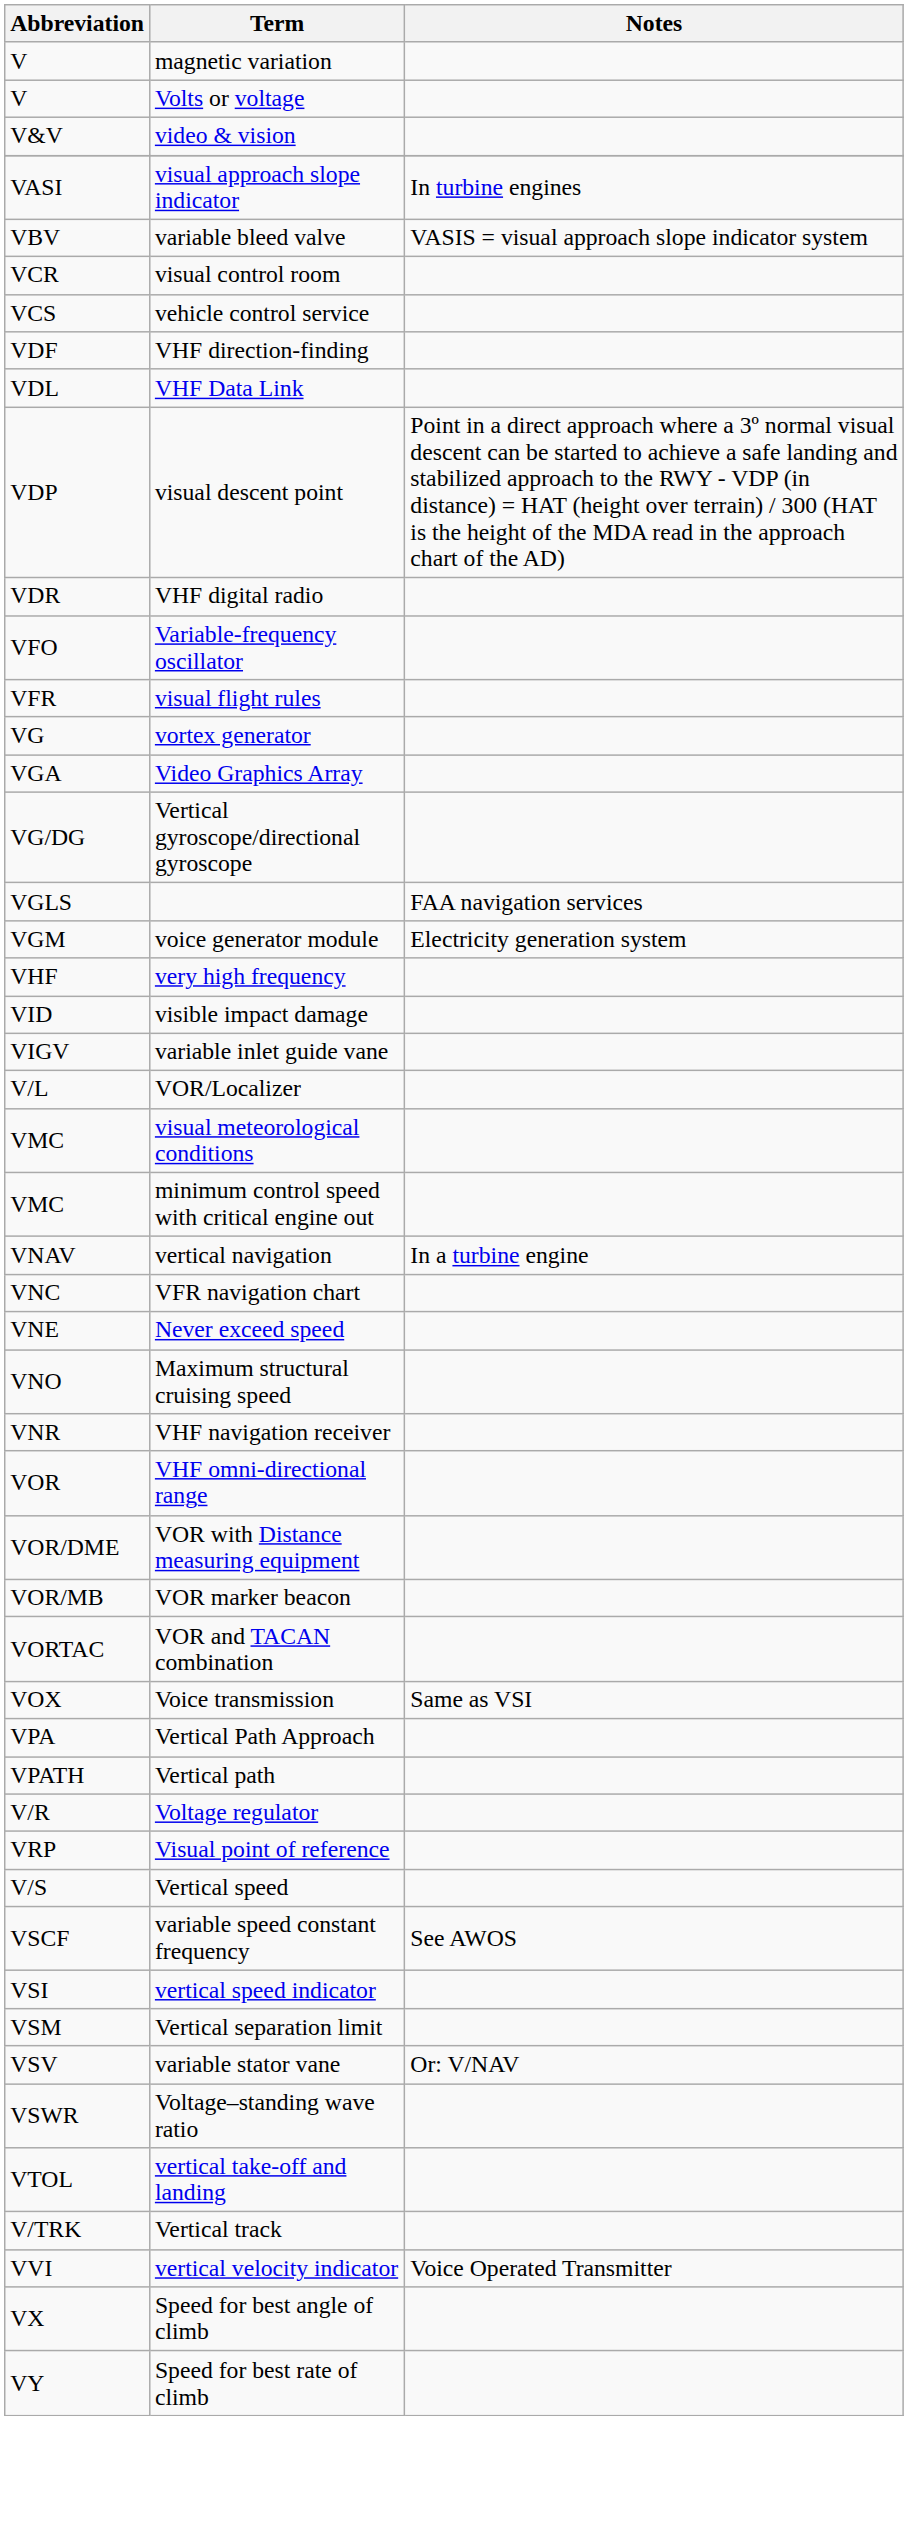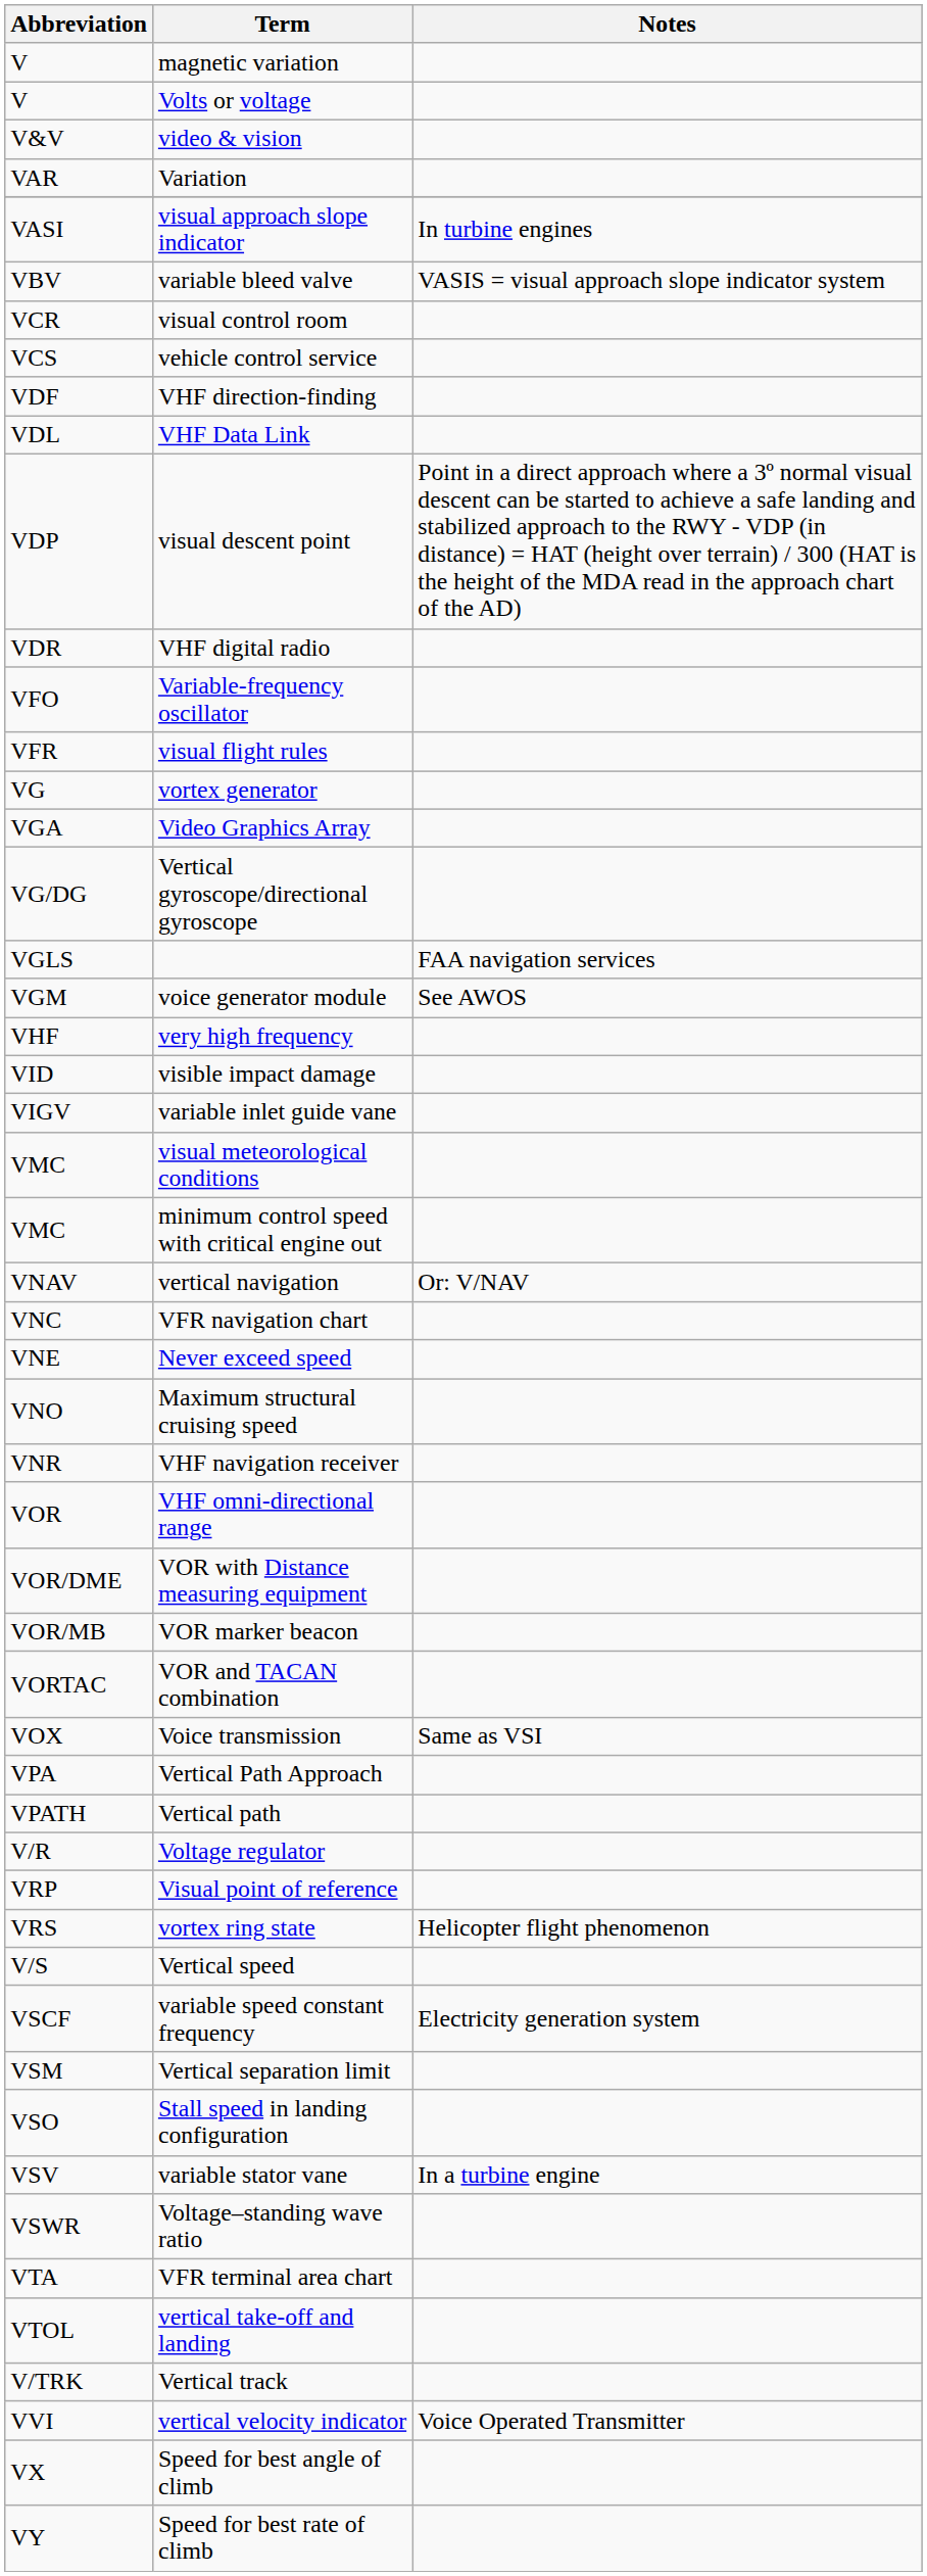 <table class="wikitable">
 <tr>
 <th>Abbreviation</th>
 <th>Term</th>
 <th>Notes</th>
 </tr>
 <tr>
 <td>V</td>
 <td>magnetic variation</td>
 <td></td>
 </tr>
 <tr>
 <td>V</td>
 <td><a href='#'>Volts</a> or <a href='#'>voltage</a></td>
 <td></td>
 </tr>
 <tr>
 <td>V&V</td>
 <td><a href='#'>video & vision</a></td>
+<td></td>
+</tr>
+<tr>
+<td>VAR</td>
+<td>Variation</td>
 <td></td>
 </tr>
 <tr>
 </tr>
 <tr>
 <td>VASI</td>
 <td><a href='#'>visual approach slope indicator</a></td>
 <td>In <a href='#'>turbine</a> engines</td>
 </tr>
 <tr>
 <td>VBV</td>
 <td>variable bleed valve</td>
 <td>VASIS = visual approach slope indicator system</td>
 </tr>
 <tr>
 <td>VCR</td>
 <td>visual control room</td>
 <td></td>
 </tr>
 <tr>
 <td>VCS</td>
 <td>vehicle control service</td>
 <td></td>
 </tr>
 <tr>
 <td>VDF</td>
 <td>VHF direction-finding</td>
 <td></td>
 </tr>
 <tr>
 <td>VDL</td>
 <td><a href='#'>VHF Data Link</a></td>
 <td></td>
 </tr>
 <tr>
 <td>VDP</td>
 <td>visual descent point</td>
 <td>Point in a direct approach where a 3º normal visual descent can be started to achieve a safe landing and stabilized approach to the RWY - VDP (in distance) = HAT (height over terrain) / 300    (HAT is the height of the MDA read in the approach chart of the AD)</td>
 </tr>
 <tr>
 <td>VDR</td>
 <td>VHF digital radio</td>
 <td></td>
 </tr>
 <tr>
 <td>VFO</td>
 <td><a href='#'>Variable-frequency oscillator</a></td>
 <td></td>
 </tr>
 <tr>
 <td>VFR</td>
 <td><a href='#'>visual flight rules</a></td>
 <td></td>
 </tr>
 <tr>
 <td>VG</td>
 <td><a href='#'>vortex generator</a></td>
 <td></td>
 </tr>
 <tr>
 <td>VGA</td>
 <td><a href='#'>Video Graphics Array</a></td>
 <td></td>
 </tr>
 <tr>
 <td>VG/DG</td>
 <td>Vertical gyroscope/directional gyroscope</td>
 <td></td>
 </tr>
 <tr>
 <td>VGLS</td>
 <td></td>
 <td>FAA navigation services</td>
 </tr>
 <tr>
 <td>VGM</td>
 <td>voice generator module</td>
-<td>Electricity generation system</td>
+<td>See AWOS</td>
 </tr>
 <tr>
 <td>VHF</td>
 <td><a href='#'>very high frequency</a></td>
 <td></td>
 </tr>
 <tr>
 <td>VID</td>
 <td>visible impact damage</td>
 <td></td>
 </tr>
 <tr>
 <td>VIGV</td>
 <td>variable inlet guide vane</td>
 <td></td>
 </tr>
 <tr>
-<td>V/L</td>
-<td>VOR/Localizer</td>
-<td></td>
-</tr>
-<tr>
 <td>VMC</td>
 <td><a href='#'>visual meteorological conditions</a></td>
 <td></td>
 </tr>
 <tr>
 <td>VMC</td>
 <td>minimum control speed with critical engine out</td>
 <td></td>
 </tr>
 <tr>
 <td>VNAV</td>
 <td>vertical navigation</td>
-<td>In a <a href='#'>turbine</a> engine</td>
+<td>Or: V/NAV</td>
 </tr>
 <tr>
 <td>VNC</td>
 <td>VFR navigation chart</td>
 <td></td>
 </tr>
 <tr>
 <td>VNE</td>
 <td><a href='#'>Never exceed speed</a></td>
 <td></td>
 </tr>
 <tr>
 <td>VNO</td>
 <td>Maximum structural cruising speed</td>
 <td></td>
 </tr>
 <tr>
 <td>VNR</td>
 <td>VHF navigation receiver</td>
 <td></td>
 </tr>
 <tr>
 <td>VOR</td>
 <td><a href='#'>VHF omni-directional range</a></td>
 <td></td>
 </tr>
 <tr>
 <td>VOR/DME</td>
 <td>VOR with <a href='#'>Distance measuring equipment</a></td>
 <td></td>
 </tr>
 <tr>
 <td>VOR/MB</td>
 <td>VOR marker beacon</td>
 <td></td>
 </tr>
 <tr>
 <td>VORTAC</td>
 <td>VOR and <a href='#'>TACAN</a> combination</td>
 <td></td>
 </tr>
 <tr>
 <td>VOX</td>
 <td>Voice transmission</td>
 <td>Same as VSI</td>
 </tr>
 <tr>
 <td>VPA</td>
 <td>Vertical Path Approach</td>
 <td></td>
 </tr>
 <tr>
 <td>VPATH</td>
 <td>Vertical path</td>
 <td></td>
 </tr>
 <tr>
 <td>V/R</td>
 <td><a href='#'>Voltage regulator</a></td>
 <td></td>
 </tr>
 <tr>
 <td>VRP</td>
 <td><a href='#'>Visual point of reference</a></td>
 <td></td>
 </tr>
 <tr>
+<td>VRS</td>
+<td><a href='#'>vortex ring state</a></td>
+<td>Helicopter flight phenomenon</td>
+</tr>
+<tr>
 <td>V/S</td>
 <td>Vertical speed</td>
 <td></td>
 </tr>
 <tr>
 <td>VSCF</td>
 <td>variable speed constant frequency</td>
-<td>See AWOS</td>
-</tr>
-<tr>
-<td>VSI</td>
-<td><a href='#'>vertical speed indicator</a></td>
-<td></td>
+<td>Electricity generation system</td>
 </tr>
 <tr>
 <td>VSM</td>
 <td>Vertical separation limit</td>
 <td></td>
 </tr>
 <tr>
+<td>VSO</td>
+<td><a href='#'>Stall speed</a> in landing configuration</td>
+<td></td>
+</tr>
+<tr>
 <td>VSV</td>
 <td>variable stator vane</td>
-<td>Or: V/NAV</td>
+<td>In a <a href='#'>turbine</a> engine</td>
 </tr>
 <tr>
 <td>VSWR</td>
 <td>Voltage–standing wave ratio</td>
+<td></td>
+</tr>
+<tr>
+<td>VTA</td>
+<td>VFR terminal area chart</td>
 <td></td>
 </tr>
 <tr>
 <td>VTOL</td>
 <td><a href='#'>vertical take-off and landing</a></td>
 <td></td>
 </tr>
 <tr>
 <td>V/TRK</td>
 <td>Vertical track</td>
 <td></td>
 </tr>
 <tr>
 <td>VVI</td>
 <td><a href='#'>vertical velocity indicator</a></td>
 <td>Voice Operated Transmitter</td>
 </tr>
 <tr>
 <td>VX</td>
 <td>Speed for best angle of climb</td>
 <td></td>
 </tr>
 <tr>
 <td>VY</td>
 <td>Speed for best rate of climb</td>
 <td></td>
 </tr>
 </table>
